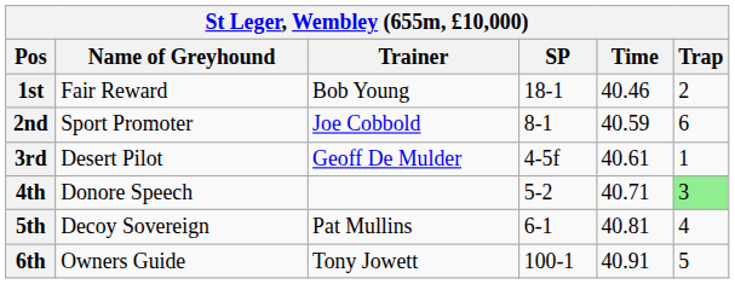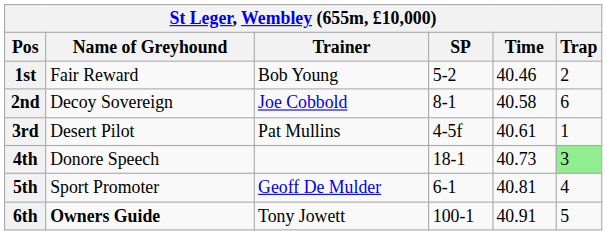 <table class="wikitable">
 <tr>
 <th colspan="6"><a href='#'>St Leger</a>, <a href='#'>Wembley</a> (655m, £10,000)</th>
 </tr>
 <tr>
 <th width=30>Pos</th>
 <th width=180>Name of Greyhound</th>
 <th width=150>Trainer</th>
 <th width=50>SP</th>
 <th width=50>Time</th>
 <th width=30>Trap</th>
 </tr>
 <tr>
 <th>1st</th>
 <td>Fair Reward</td>
 <td>Bob Young</td>
-<td>18-1</td>
+<td>5-2</td>
 <td>40.46</td>
 <td>2</td>
 </tr>
 <tr>
 <th>2nd</th>
-<td>Sport Promoter</td>
+<td>Decoy Sovereign</td>
 <td><a href='#'>Joe Cobbold</a></td>
 <td>8-1</td>
-<td>40.59</td>
+<td>40.58</td>
 <td>6</td>
 </tr>
 <tr>
 <th>3rd</th>
 <td>Desert Pilot</td>
-<td><a href='#'>Geoff De Mulder</a></td>
+<td>Pat Mullins</td>
 <td>4-5f</td>
 <td>40.61</td>
 <td>1</td>
 </tr>
 <tr>
 <th>4th</th>
 <td>Donore Speech</td>
 <td></td>
-<td>5-2</td>
-<td>40.71</td>
+<td>18-1</td>
+<td>40.73</td>
 <td style="background: lightgreen;">3</td>
 </tr>
 <tr>
 <th>5th</th>
-<td>Decoy Sovereign</td>
-<td>Pat Mullins</td>
+<td>Sport Promoter</td>
+<td><a href='#'>Geoff De Mulder</a></td>
 <td>6-1</td>
 <td>40.81</td>
 <td>4</td>
 </tr>
 <tr>
 <th>6th</th>
-<td>Owners Guide</td>
+<td><strong>Owners Guide</strong></td>
 <td>Tony Jowett</td>
 <td>100-1</td>
 <td>40.91</td>
 <td>5</td>
 </tr>
 </table>
